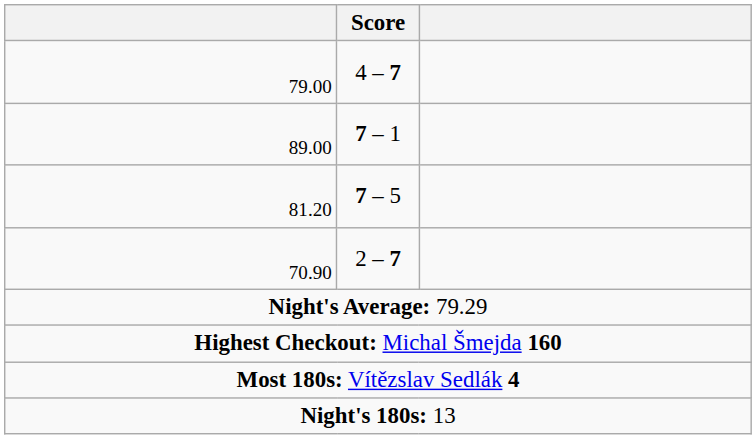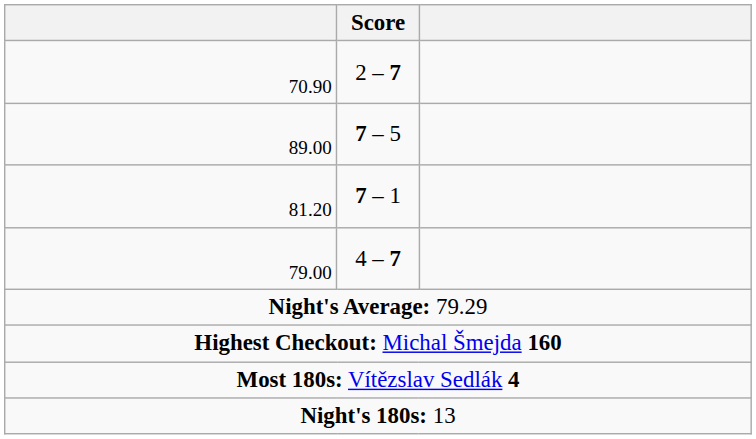 <table class="wikitable" style="text-align:center">
 <tr>
 <th style="width:225px;"></th>
 <th style="width:50px;">Score</th>
 <th style="width:225px;"></th>
 </tr>
 <tr style="text-align:left;">
-<td align=right> <br> <small><span>79.00</span></small></td>
-<td align=center>4 – <strong>7</strong></td>
+<td align=right> <br> <small><span>70.90</span></small></td>
+<td align=center>2 – <strong>7</strong></td>
 <td></td>
 </tr>
 <tr style="text-align:left;">
 <td align=right> <br> <small><span>89.00</span></small></td>
+<td align=center><strong>7</strong> – 5</td>
+<td></td>
+</tr>
+<tr style="text-align:left;">
+<td align=right> <br> <small><span>81.20</span></small></td>
 <td align=center><strong>7</strong> – 1</td>
 <td></td>
 </tr>
 <tr style="text-align:left;">
-<td align=right> <br> <small><span>81.20</span></small></td>
-<td align=center><strong>7</strong> – 5</td>
-<td></td>
-</tr>
-<tr style="text-align:left;">
-<td align=right> <br> <small><span>70.90</span></small></td>
-<td align=center>2 – <strong>7</strong></td>
+<td align=right> <br> <small><span>79.00</span></small></td>
+<td align=center>4 – <strong>7</strong></td>
 <td></td>
 </tr>
 <tr style="text-align:center;">
 <td colspan="3"><strong>Night's Average:</strong> 79.29</td>
 </tr>
 <tr style="text-align:center;">
 <td colspan="3"><strong>Highest Checkout:</strong>  <a href='#'>Michal Šmejda</a> <strong>160</strong></td>
 </tr>
 <tr style="text-align:center;">
 <td colspan="3"><strong>Most 180s:</strong>   <a href='#'>Vítězslav Sedlák</a> <strong>4</strong></td>
 </tr>
 <tr style="text-align:center;">
 <td colspan="3"><strong>Night's 180s:</strong> 13</td>
 </tr>
 </table>
